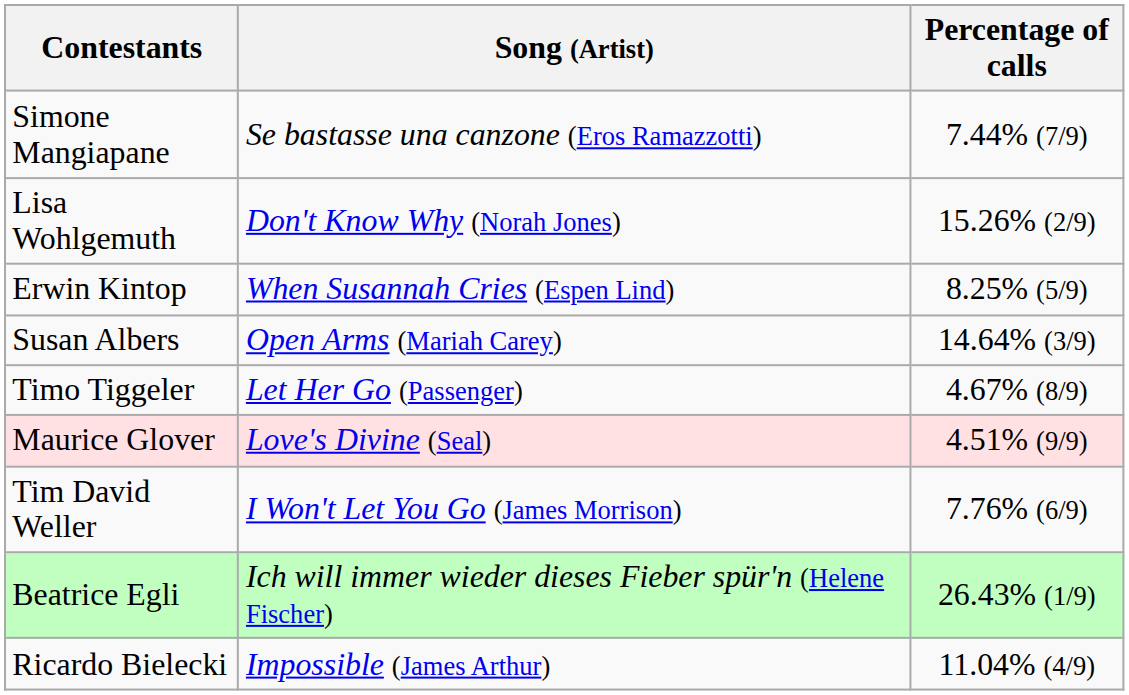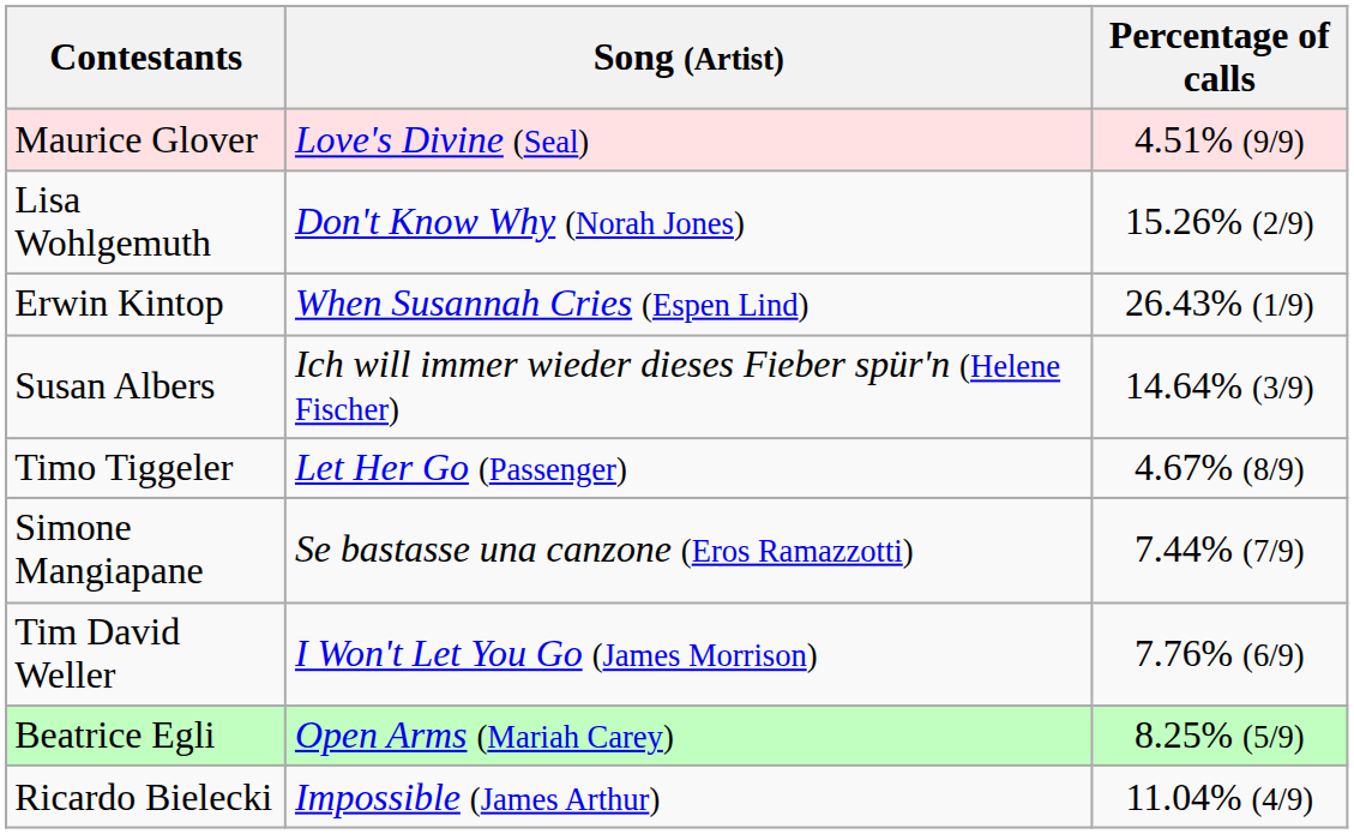 <table class="wikitable">
 <tr>
 <th style="width:110px;">Contestants</th>
 <th style="width:330px;">Song <small>(Artist)</small></th>
 <th style="width:100px;">Percentage of calls</th>
 </tr>
-<tr>
-<td align="left">Simone Mangiapane</td>
-<td align="left"><em>Se bastasse una canzone</em> <small>(<a href='#'>Eros Ramazzotti</a>)</small></td>
-<td style="text-align:center;">7.44% <small>(7/9)</small></td>
+<tr bgcolor="#FFE1E4">
+<td align="left">Maurice Glover</td>
+<td align="left"><em><a href='#'>Love's Divine</a></em> <small>(<a href='#'>Seal</a>)</small></td>
+<td style="text-align:center;">4.51% <small>(9/9)</small></td>
 </tr>
 <tr>
 <td align="left">Lisa Wohlgemuth</td>
 <td align="left"><em><a href='#'>Don't Know Why</a></em> <small>(<a href='#'>Norah Jones</a>)</small></td>
 <td style="text-align:center;">15.26% <small>(2/9)</small></td>
 </tr>
 <tr>
 <td align="left">Erwin Kintop</td>
 <td align="left"><em><a href='#'>When Susannah Cries</a></em> <small>(<a href='#'>Espen Lind</a>)</small></td>
-<td style="text-align:center;">8.25% <small>(5/9)</small></td>
+<td style="text-align:center;">26.43% <small>(1/9)</small></td>
 </tr>
 <tr>
 <td align="left">Susan Albers</td>
-<td align="left"><em><a href='#'>Open Arms</a></em> <small>(<a href='#'>Mariah Carey</a>)</small></td>
+<td align="left"><em>Ich will immer wieder dieses Fieber spür'n</em> <small>(<a href='#'>Helene Fischer</a>)</small></td>
 <td style="text-align:center;">14.64% <small>(3/9)</small></td>
 </tr>
 <tr>
 <td align="left">Timo Tiggeler</td>
 <td align="left"><em><a href='#'>Let Her Go</a></em> <small>(<a href='#'>Passenger</a>)</small></td>
 <td style="text-align:center;">4.67% <small>(8/9)</small></td>
 </tr>
-<tr bgcolor="#FFE1E4">
-<td align="left">Maurice Glover</td>
-<td align="left"><em><a href='#'>Love's Divine</a></em> <small>(<a href='#'>Seal</a>)</small></td>
-<td style="text-align:center;">4.51% <small>(9/9)</small></td>
+<tr>
+<td align="left">Simone Mangiapane</td>
+<td align="left"><em>Se bastasse una canzone</em> <small>(<a href='#'>Eros Ramazzotti</a>)</small></td>
+<td style="text-align:center;">7.44% <small>(7/9)</small></td>
 </tr>
 <tr>
 <td align="left">Tim David Weller</td>
 <td align="left"><em><a href='#'>I Won't Let You Go</a></em> <small>(<a href='#'>James Morrison</a>)</small></td>
 <td style="text-align:center;">7.76% <small>(6/9)</small></td>
 </tr>
 <tr style="background:#c1ffc1;">
 <td align="left">Beatrice Egli</td>
-<td align="left"><em>Ich will immer wieder dieses Fieber spür'n</em> <small>(<a href='#'>Helene Fischer</a>)</small></td>
-<td style="text-align:center;">26.43% <small>(1/9)</small></td>
+<td align="left"><em><a href='#'>Open Arms</a></em> <small>(<a href='#'>Mariah Carey</a>)</small></td>
+<td style="text-align:center;">8.25% <small>(5/9)</small></td>
 </tr>
 <tr>
 <td align="left">Ricardo Bielecki</td>
 <td align="left"><em><a href='#'>Impossible</a></em> <small>(<a href='#'>James Arthur</a>)</small></td>
 <td style="text-align:center;">11.04% <small>(4/9)</small></td>
 </tr>
 </table>
